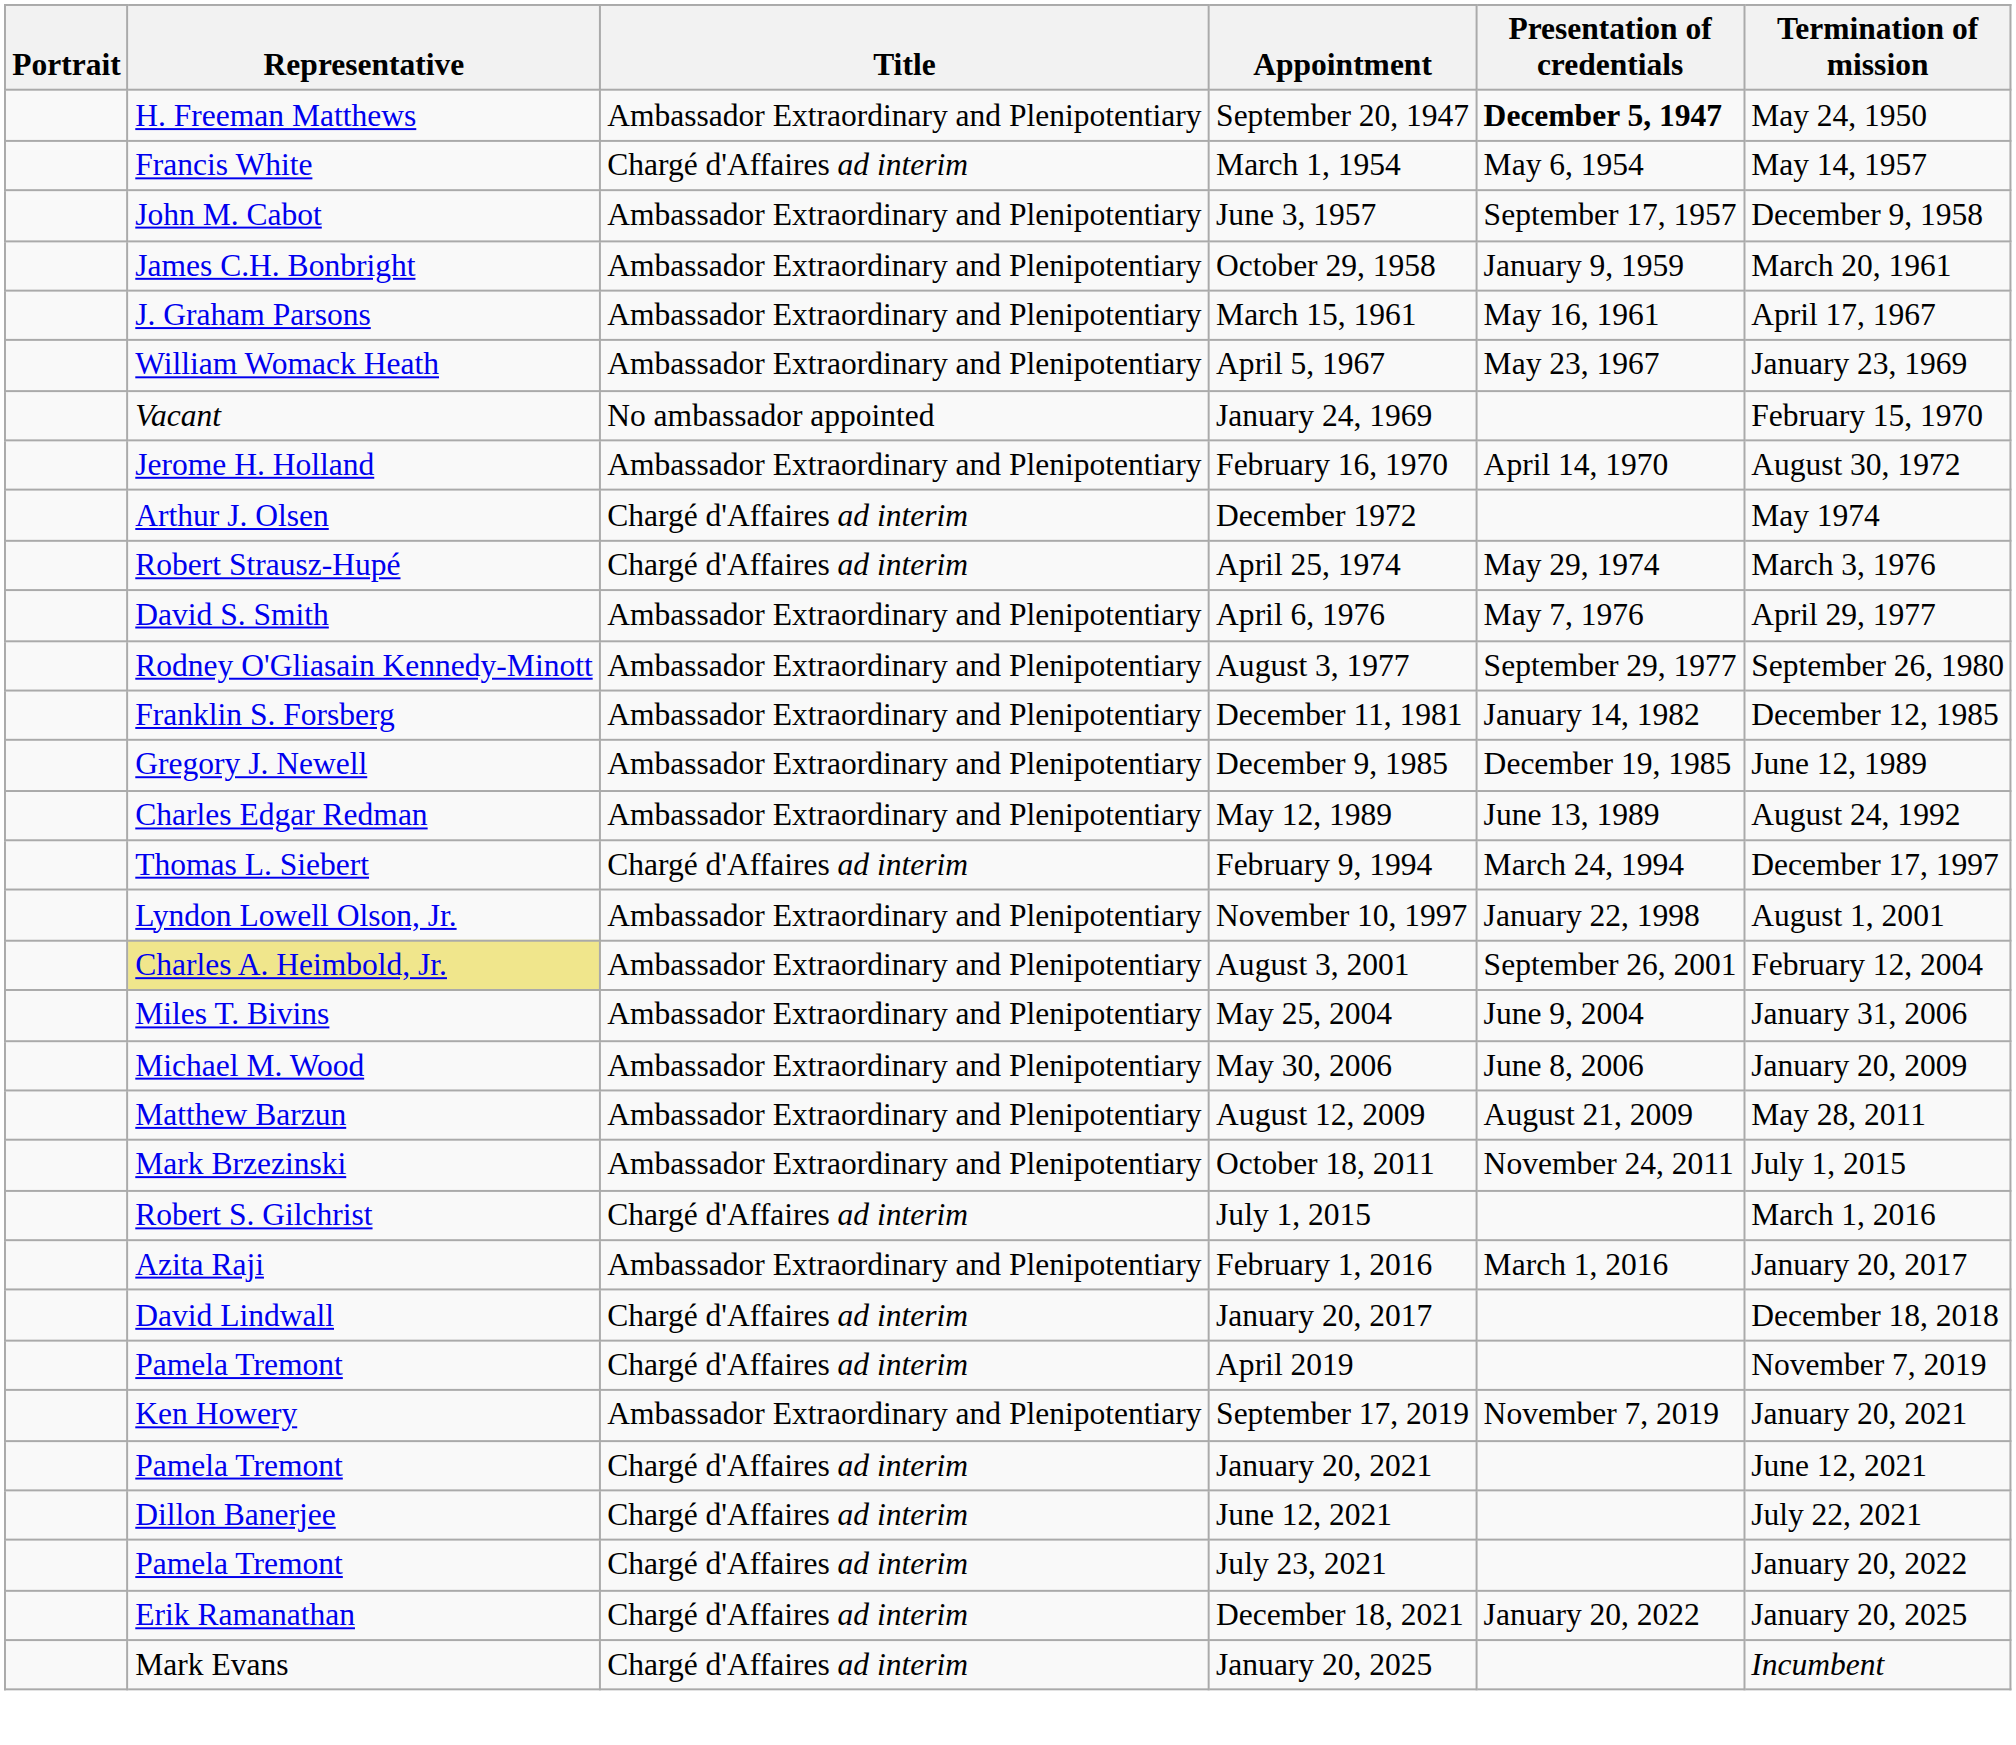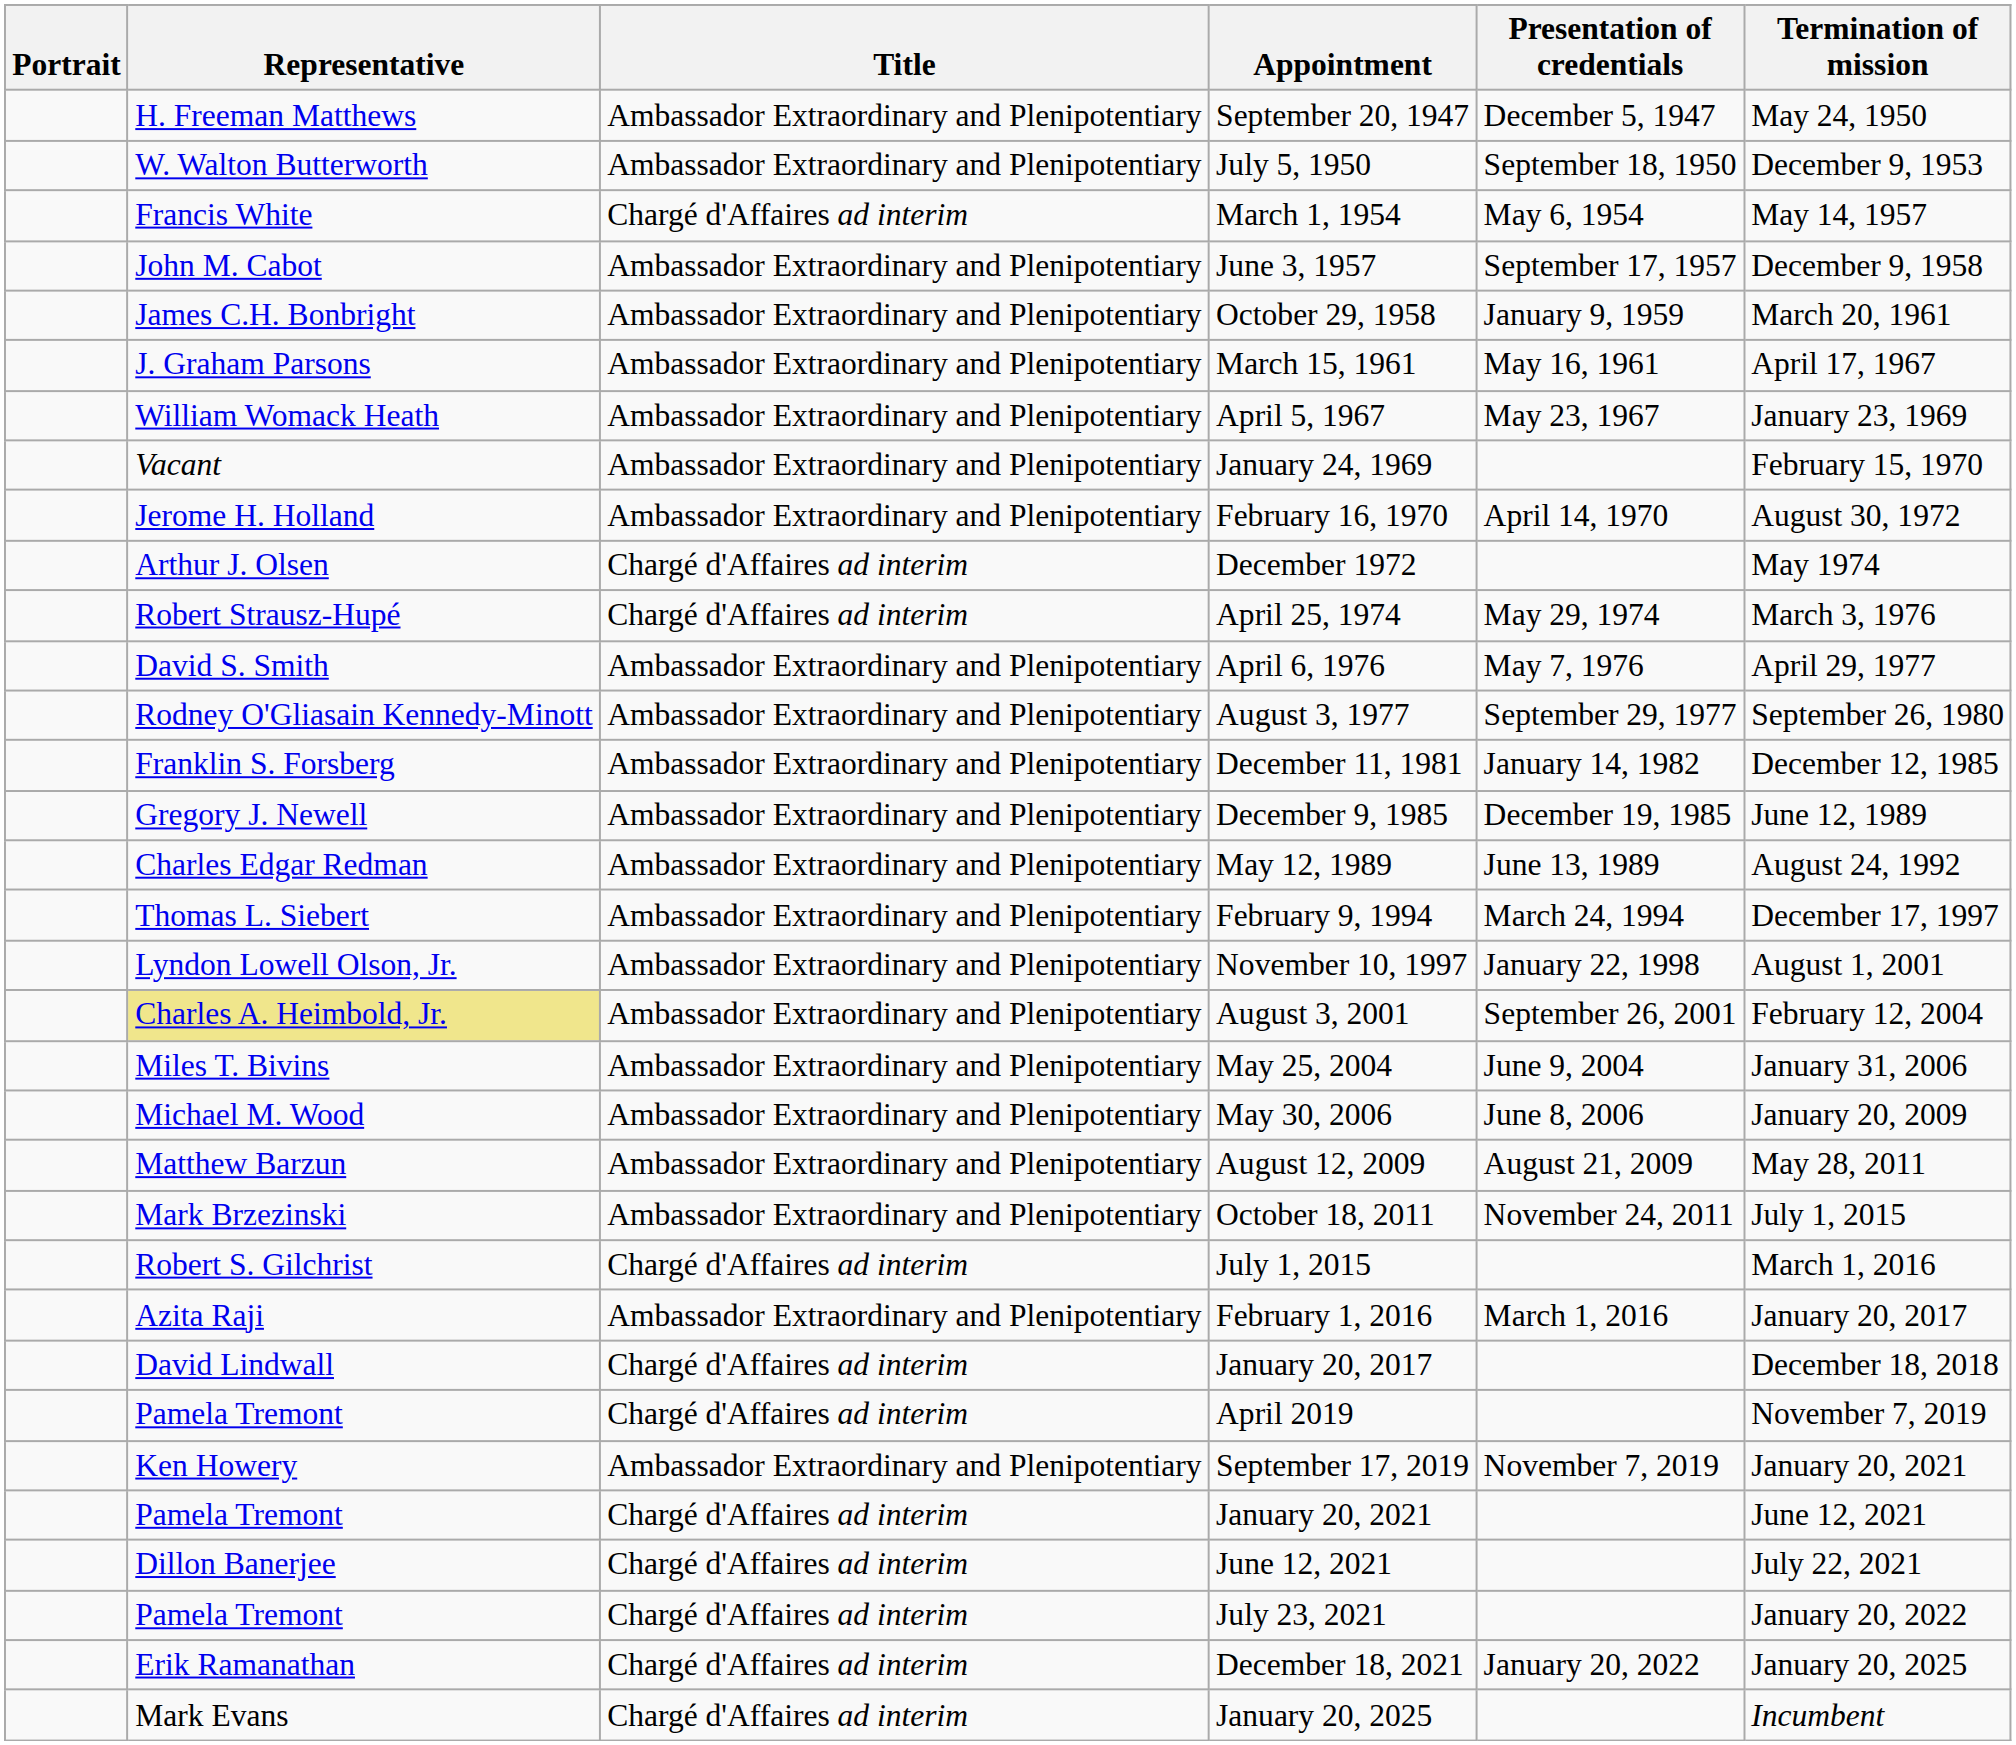 <table class=wikitable>
 <tr>
 <th valign=bottom>Portrait</th>
 <th style="text-align:center; vertical-align:bottom;">Representative</th>
 <th valign=bottom>Title</th>
 <th valign=bottom>Appointment</th>
 <th valign=bottom>Presentation of<br>credentials</th>
 <th valign=bottom>Termination of<br>mission</th>
 </tr>
 <tr>
 <td></td>
 <td><a href='#'>H. Freeman Matthews</a></td>
 <td>Ambassador Extraordinary and Plenipotentiary</td>
 <td>September 20, 1947</td>
-<td><strong>December 5, 1947</strong></td>
+<td>December 5, 1947</td>
 <td>May 24, 1950</td>
+</tr>
+<tr>
+<td></td>
+<td><a href='#'>W. Walton Butterworth</a></td>
+<td>Ambassador Extraordinary and Plenipotentiary</td>
+<td>July 5, 1950</td>
+<td>September 18, 1950</td>
+<td>December 9, 1953</td>
 </tr>
 <tr>
 <td></td>
 <td><a href='#'>Francis White</a></td>
 <td>Chargé d'Affaires <em>ad interim</em></td>
 <td>March 1, 1954</td>
 <td>May 6, 1954</td>
 <td>May 14, 1957</td>
 </tr>
 <tr>
 <td></td>
 <td><a href='#'>John M. Cabot</a></td>
 <td>Ambassador Extraordinary and Plenipotentiary</td>
 <td>June 3, 1957</td>
 <td>September 17, 1957</td>
 <td>December 9, 1958</td>
 </tr>
 <tr>
 <td></td>
 <td><a href='#'>James C.H. Bonbright</a></td>
 <td>Ambassador Extraordinary and Plenipotentiary</td>
 <td>October 29, 1958</td>
 <td>January 9, 1959</td>
 <td>March 20, 1961</td>
 </tr>
 <tr>
 <td></td>
 <td><a href='#'>J. Graham Parsons</a></td>
 <td>Ambassador Extraordinary and Plenipotentiary</td>
 <td>March 15, 1961</td>
 <td>May 16, 1961</td>
 <td>April 17, 1967</td>
 </tr>
 <tr>
 <td></td>
 <td><a href='#'>William Womack Heath</a></td>
 <td>Ambassador Extraordinary and Plenipotentiary</td>
 <td>April 5, 1967</td>
 <td>May 23, 1967</td>
 <td>January 23, 1969</td>
 </tr>
 <tr>
 <td></td>
 <td><em>Vacant</em></td>
-<td>No ambassador appointed</td>
+<td>Ambassador Extraordinary and Plenipotentiary</td>
 <td>January 24, 1969</td>
 <td></td>
 <td>February 15, 1970</td>
 </tr>
 <tr>
 <td></td>
 <td><a href='#'>Jerome H. Holland</a></td>
 <td>Ambassador Extraordinary and Plenipotentiary</td>
 <td>February 16, 1970</td>
 <td>April 14, 1970</td>
 <td>August 30, 1972</td>
 </tr>
 <tr>
 <td></td>
 <td><a href='#'>Arthur J. Olsen</a></td>
 <td>Chargé d'Affaires <em>ad interim</em></td>
 <td>December 1972</td>
 <td></td>
 <td>May 1974</td>
 </tr>
 <tr>
 <td></td>
 <td><a href='#'>Robert Strausz-Hupé</a></td>
 <td>Chargé d'Affaires <em>ad interim</em></td>
 <td>April 25, 1974</td>
 <td>May 29, 1974</td>
 <td>March 3, 1976</td>
 </tr>
 <tr>
 <td></td>
 <td><a href='#'>David S. Smith</a></td>
 <td>Ambassador Extraordinary and Plenipotentiary</td>
 <td>April 6, 1976</td>
 <td>May 7, 1976</td>
 <td>April 29, 1977</td>
 </tr>
 <tr>
 <td></td>
 <td><a href='#'>Rodney O'Gliasain Kennedy-Minott</a></td>
 <td>Ambassador Extraordinary and Plenipotentiary</td>
 <td>August 3, 1977</td>
 <td>September 29, 1977</td>
 <td>September 26, 1980</td>
 </tr>
 <tr>
 <td></td>
 <td><a href='#'>Franklin S. Forsberg</a></td>
 <td>Ambassador Extraordinary and Plenipotentiary</td>
 <td>December 11, 1981</td>
 <td>January 14, 1982</td>
 <td>December 12, 1985</td>
 </tr>
 <tr>
 <td></td>
 <td><a href='#'>Gregory J. Newell</a></td>
 <td>Ambassador Extraordinary and Plenipotentiary</td>
 <td>December 9, 1985</td>
 <td>December 19, 1985</td>
 <td>June 12, 1989</td>
 </tr>
 <tr>
 <td></td>
 <td><a href='#'>Charles Edgar Redman</a></td>
 <td>Ambassador Extraordinary and Plenipotentiary</td>
 <td>May 12, 1989</td>
 <td>June 13, 1989</td>
 <td>August 24, 1992</td>
 </tr>
 <tr>
 <td></td>
 <td><a href='#'>Thomas L. Siebert</a></td>
-<td>Chargé d'Affaires <em>ad interim</em></td>
+<td>Ambassador Extraordinary and Plenipotentiary</td>
 <td>February 9, 1994</td>
 <td>March 24, 1994</td>
 <td>December 17, 1997</td>
 </tr>
 <tr>
 <td></td>
 <td><a href='#'>Lyndon Lowell Olson, Jr.</a></td>
 <td>Ambassador Extraordinary and Plenipotentiary</td>
 <td>November 10, 1997</td>
 <td>January 22, 1998</td>
 <td>August 1, 2001</td>
 </tr>
 <tr>
 <td></td>
 <td style="background: khaki;"><a href='#'>Charles A. Heimbold, Jr.</a></td>
 <td>Ambassador Extraordinary and Plenipotentiary</td>
 <td>August 3, 2001</td>
 <td>September 26, 2001</td>
 <td>February 12, 2004</td>
 </tr>
 <tr>
 <td></td>
 <td><a href='#'>Miles T. Bivins</a></td>
 <td>Ambassador Extraordinary and Plenipotentiary</td>
 <td>May 25, 2004</td>
 <td>June 9, 2004</td>
 <td>January 31, 2006</td>
 </tr>
 <tr>
 <td></td>
 <td><a href='#'>Michael M. Wood</a></td>
 <td>Ambassador Extraordinary and Plenipotentiary</td>
 <td>May 30, 2006</td>
 <td>June 8, 2006</td>
 <td>January 20, 2009</td>
 </tr>
 <tr>
 <td></td>
 <td><a href='#'>Matthew Barzun</a></td>
 <td>Ambassador Extraordinary and Plenipotentiary</td>
 <td>August 12, 2009</td>
 <td>August 21, 2009</td>
 <td>May 28, 2011</td>
 </tr>
 <tr>
 <td></td>
 <td><a href='#'>Mark Brzezinski</a></td>
 <td>Ambassador Extraordinary and Plenipotentiary</td>
 <td>October 18, 2011</td>
 <td>November 24, 2011</td>
 <td>July 1, 2015</td>
 </tr>
 <tr>
 <td></td>
 <td><a href='#'>Robert S. Gilchrist</a></td>
 <td>Chargé d'Affaires <em>ad interim</em></td>
 <td>July 1, 2015</td>
 <td></td>
 <td>March 1, 2016</td>
 </tr>
 <tr>
 <td></td>
 <td><a href='#'>Azita Raji</a></td>
 <td>Ambassador Extraordinary and Plenipotentiary</td>
 <td>February 1, 2016</td>
 <td>March 1, 2016</td>
 <td>January 20, 2017</td>
 </tr>
 <tr>
 <td></td>
 <td><a href='#'>David Lindwall</a></td>
 <td>Chargé d'Affaires <em>ad interim</em></td>
 <td>January 20, 2017</td>
 <td></td>
 <td>December 18, 2018</td>
 </tr>
 <tr>
 <td></td>
 <td><a href='#'>Pamela Tremont</a></td>
 <td>Chargé d'Affaires <em>ad interim</em></td>
 <td>April 2019</td>
 <td></td>
 <td>November 7, 2019</td>
 </tr>
 <tr>
 <td></td>
 <td><a href='#'>Ken Howery</a></td>
 <td>Ambassador Extraordinary and Plenipotentiary</td>
 <td>September 17, 2019</td>
 <td>November 7, 2019</td>
 <td>January 20, 2021</td>
 </tr>
 <tr>
 <td></td>
 <td><a href='#'>Pamela Tremont</a></td>
 <td>Chargé d'Affaires <em>ad interim</em></td>
 <td>January 20, 2021</td>
 <td></td>
 <td>June 12, 2021</td>
 </tr>
 <tr>
 <td></td>
 <td><a href='#'>Dillon Banerjee</a></td>
 <td>Chargé d'Affaires <em>ad interim</em></td>
 <td>June 12, 2021</td>
 <td></td>
 <td>July 22, 2021</td>
 </tr>
 <tr>
 <td></td>
 <td><a href='#'>Pamela Tremont</a></td>
 <td>Chargé d'Affaires <em>ad interim</em></td>
 <td>July 23, 2021</td>
 <td></td>
 <td>January 20, 2022</td>
 </tr>
 <tr>
 <td></td>
 <td><a href='#'>Erik Ramanathan</a></td>
 <td>Chargé d'Affaires <em>ad interim</em></td>
 <td>December 18, 2021</td>
 <td>January 20, 2022</td>
 <td>January 20, 2025</td>
 </tr>
 <tr>
 <td></td>
 <td>Mark Evans</td>
 <td>Chargé d'Affaires <em>ad interim</em></td>
 <td>January 20, 2025</td>
 <td></td>
 <td><em>Incumbent</em></td>
 </tr>
 </table>
